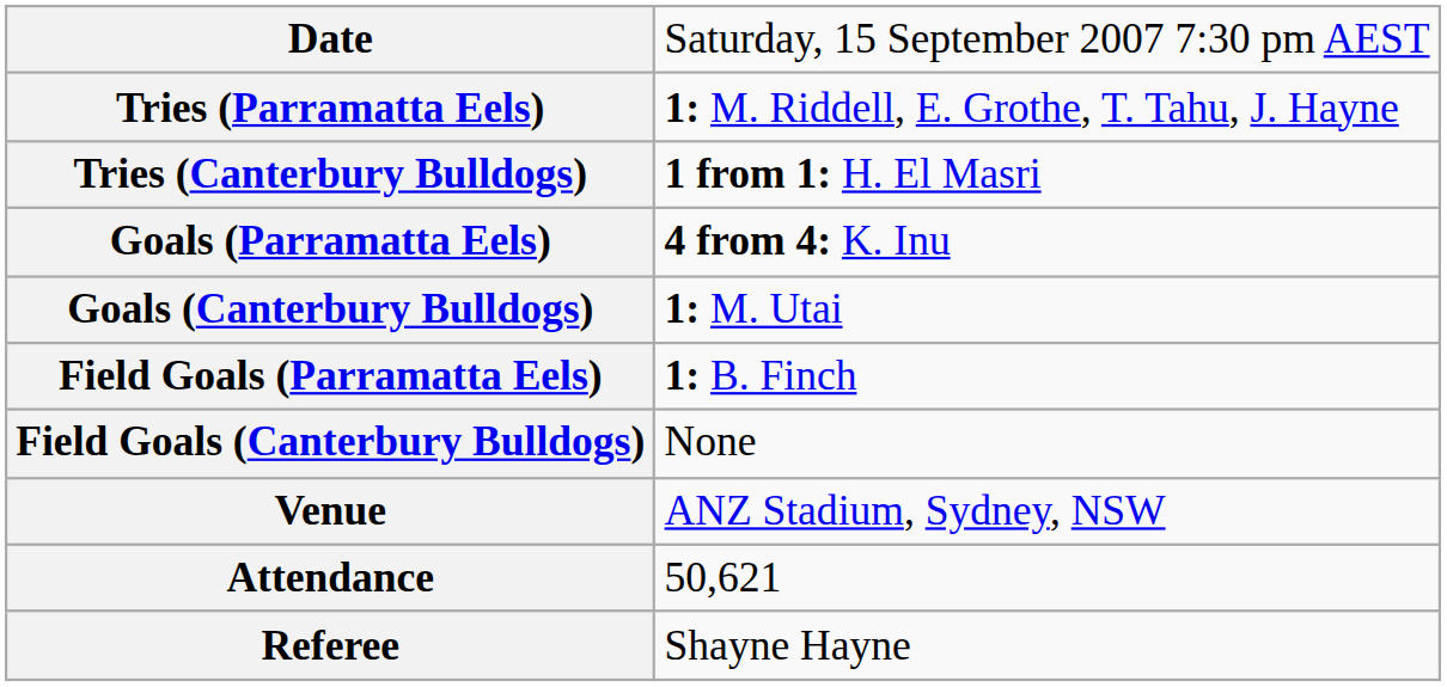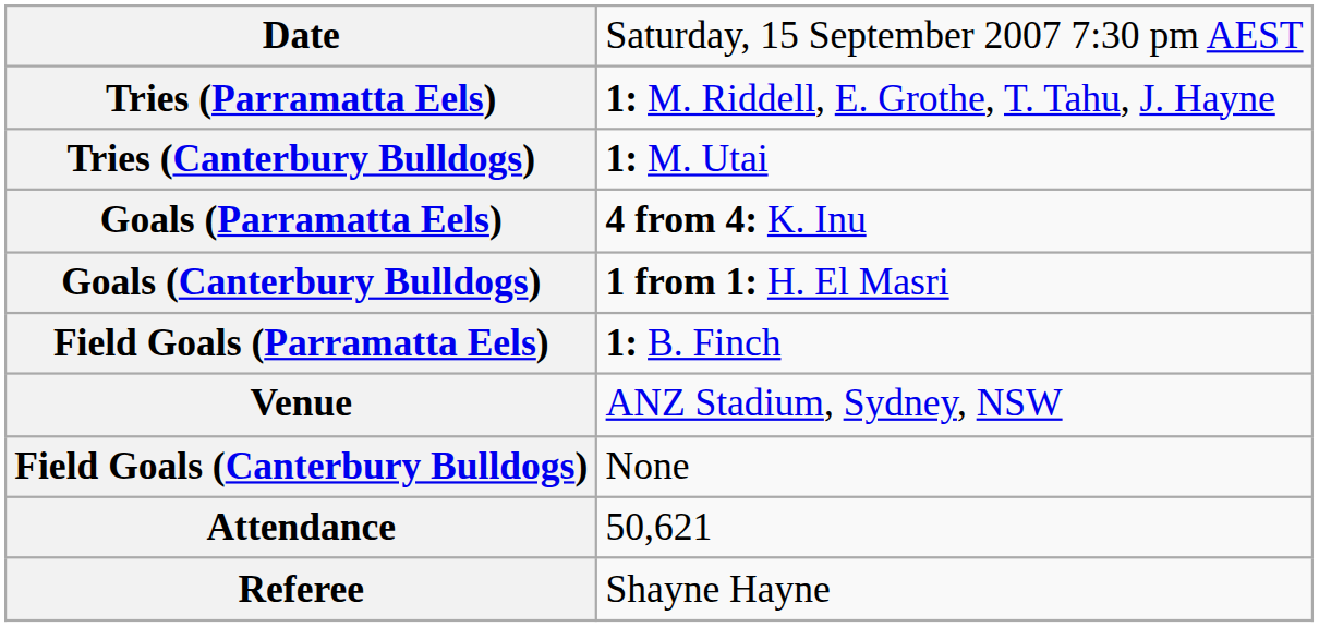 <table class="wikitable">
 <tr>
 <th>Date</th>
 <td>Saturday, 15 September 2007 7:30 pm <a href='#'>AEST</a></td>
 </tr>
 <tr>
 <th>Tries (<a href='#'>Parramatta Eels</a>)</th>
 <td><strong>1:</strong> <a href='#'>M. Riddell</a>, <a href='#'>E. Grothe</a>, <a href='#'>T. Tahu</a>, <a href='#'>J. Hayne</a></td>
 </tr>
 <tr>
 <th>Tries (<a href='#'>Canterbury Bulldogs</a>)</th>
-<td><strong>1 from 1:</strong> <a href='#'>H. El Masri</a></td>
+<td><strong>1:</strong> <a href='#'>M. Utai</a></td>
 </tr>
 <tr>
 <th>Goals (<a href='#'>Parramatta Eels</a>)</th>
 <td><strong>4 from 4:</strong> <a href='#'>K. Inu</a></td>
 </tr>
 <tr>
 <th>Goals (<a href='#'>Canterbury Bulldogs</a>)</th>
-<td><strong>1:</strong> <a href='#'>M. Utai</a></td>
+<td><strong>1 from 1:</strong> <a href='#'>H. El Masri</a></td>
 </tr>
 <tr>
 <th>Field Goals (<a href='#'>Parramatta Eels</a>)</th>
 <td><strong>1:</strong> <a href='#'>B. Finch</a></td>
 </tr>
 <tr>
+<th>Venue</th>
+<td><a href='#'>ANZ Stadium</a>, <a href='#'>Sydney</a>, <a href='#'>NSW</a></td>
+</tr>
+<tr>
 <th>Field Goals (<a href='#'>Canterbury Bulldogs</a>)</th>
 <td>None</td>
-</tr>
-<tr>
-<th>Venue</th>
-<td><a href='#'>ANZ Stadium</a>, <a href='#'>Sydney</a>, <a href='#'>NSW</a></td>
 </tr>
 <tr>
 <th>Attendance</th>
 <td>50,621</td>
 </tr>
 <tr>
 <th>Referee</th>
 <td>Shayne Hayne</td>
 </tr>
 </table>
